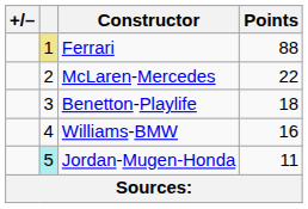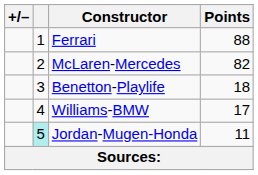 <table class="wikitable" style="font-size: 85%;">
 <tr>
 <th scope="col">+/–</th>
 <th scope="col"></th>
 <th scope="col">Constructor</th>
 <th scope="col">Points</th>
 </tr>
 <tr>
 <td align="left"></td>
-<td align="center" style="background: khaki;">1</td>
+<td align="center">1</td>
 <td> <a href='#'>Ferrari</a></td>
 <td align="right">88</td>
 </tr>
 <tr>
 <td align="left"></td>
 <td align="center">2</td>
 <td> <a href='#'>McLaren</a>-<a href='#'>Mercedes</a></td>
-<td align="right">22</td>
+<td align="right">82</td>
 </tr>
 <tr>
 <td align="left"></td>
 <td align="center">3</td>
 <td> <a href='#'>Benetton</a>-<a href='#'>Playlife</a></td>
 <td align="right">18</td>
 </tr>
 <tr>
 <td align="left"></td>
 <td align="center">4</td>
 <td> <a href='#'>Williams</a>-<a href='#'>BMW</a></td>
-<td align="right">16</td>
+<td align="right">17</td>
 </tr>
 <tr>
 <td align="left"></td>
 <td align="center" style="background: paleturquoise;">5</td>
 <td> <a href='#'>Jordan</a>-<a href='#'>Mugen-Honda</a></td>
 <td align="right">11</td>
 </tr>
 <tr>
 <th colspan=4>Sources:</th>
 </tr>
 </table>
